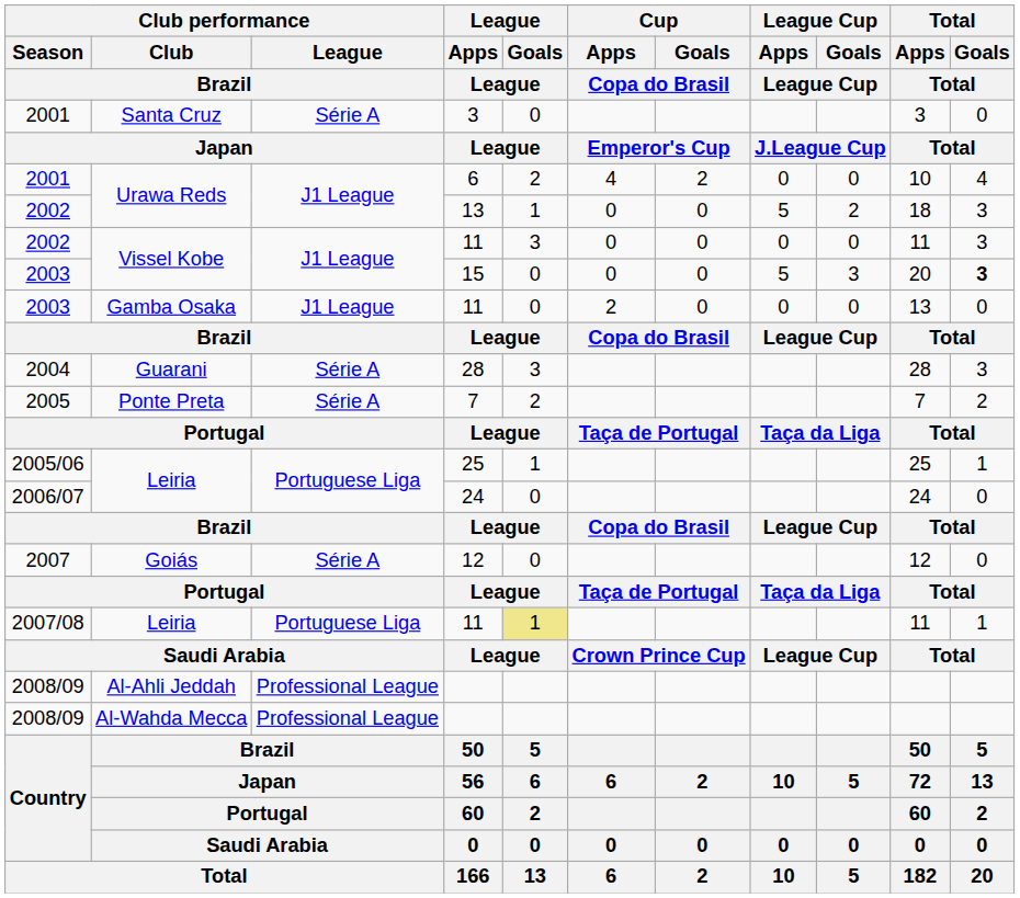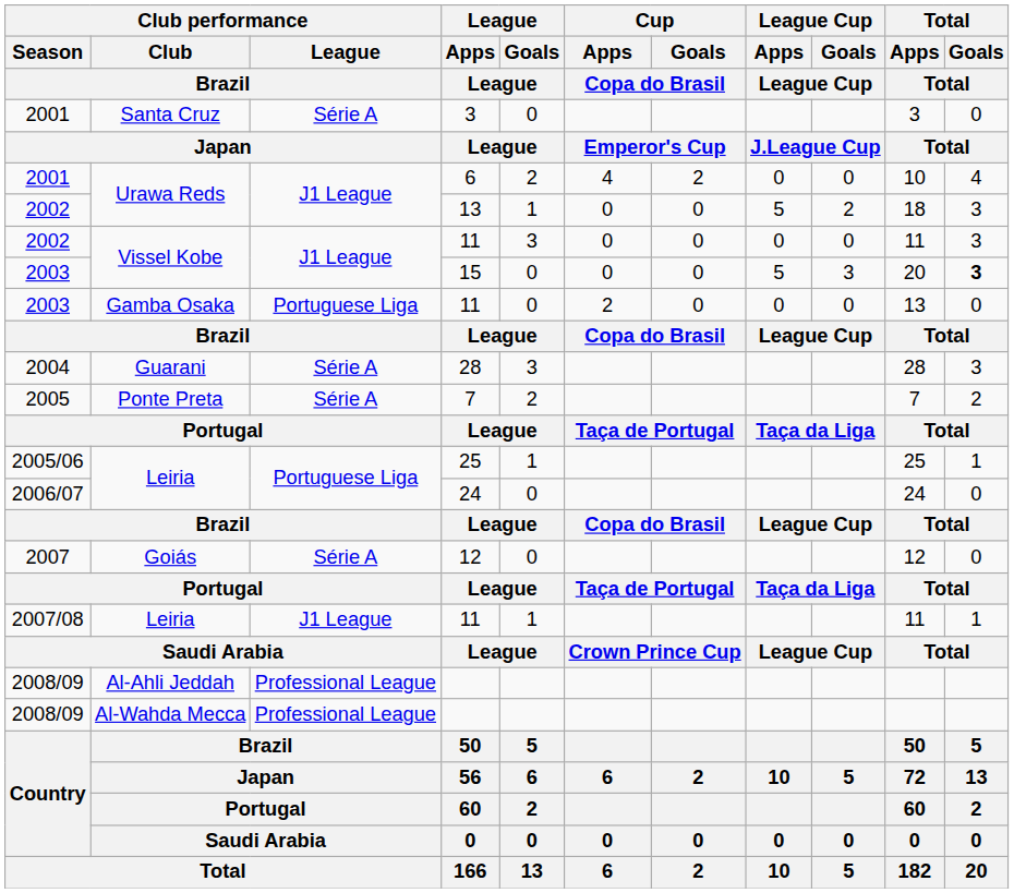 <table class="wikitable" style="text-align:center;">
 <tr>
 <th colspan=3>Club performance</th>
 <th colspan=2>League</th>
 <th colspan=2>Cup</th>
 <th colspan=2>League Cup</th>
 <th colspan=2>Total</th>
 </tr>
 <tr>
 <th>Season</th>
 <th>Club</th>
 <th>League</th>
 <th>Apps</th>
 <th>Goals</th>
 <th>Apps</th>
 <th>Goals</th>
 <th>Apps</th>
 <th>Goals</th>
 <th>Apps</th>
 <th>Goals</th>
 </tr>
 <tr>
 <th colspan=3>Brazil</th>
 <th colspan=2>League</th>
 <th colspan=2><a href='#'>Copa do Brasil</a></th>
 <th colspan=2>League Cup</th>
 <th colspan=2>Total</th>
 </tr>
 <tr>
 <td>2001</td>
 <td><a href='#'>Santa Cruz</a></td>
 <td><a href='#'>Série A</a></td>
 <td>3</td>
 <td>0</td>
 <td></td>
 <td></td>
 <td></td>
 <td></td>
 <td>3</td>
 <td>0</td>
 </tr>
 <tr>
 <th colspan=3>Japan</th>
 <th colspan=2>League</th>
 <th colspan=2><a href='#'>Emperor's Cup</a></th>
 <th colspan=2><a href='#'>J.League Cup</a></th>
 <th colspan=2>Total</th>
 </tr>
 <tr>
 <td><a href='#'>2001</a></td>
 <td rowspan="2"><a href='#'>Urawa Reds</a></td>
 <td rowspan="2"><a href='#'>J1 League</a></td>
 <td>6</td>
 <td>2</td>
 <td>4</td>
 <td>2</td>
 <td>0</td>
 <td>0</td>
 <td>10</td>
 <td>4</td>
 </tr>
 <tr>
 <td><a href='#'>2002</a></td>
 <td>13</td>
 <td>1</td>
 <td>0</td>
 <td>0</td>
 <td>5</td>
 <td>2</td>
 <td>18</td>
 <td>3</td>
 </tr>
 <tr>
 <td><a href='#'>2002</a></td>
 <td rowspan="2"><a href='#'>Vissel Kobe</a></td>
 <td rowspan="2"><a href='#'>J1 League</a></td>
 <td>11</td>
 <td>3</td>
 <td>0</td>
 <td>0</td>
 <td>0</td>
 <td>0</td>
 <td>11</td>
 <td>3</td>
 </tr>
 <tr>
 <td><a href='#'>2003</a></td>
 <td>15</td>
 <td>0</td>
 <td>0</td>
 <td>0</td>
 <td>5</td>
 <td>3</td>
 <td>20</td>
 <td><strong>3</strong></td>
 </tr>
 <tr>
 <td><a href='#'>2003</a></td>
 <td><a href='#'>Gamba Osaka</a></td>
-<td><a href='#'>J1 League</a></td>
+<td><a href='#'>Portuguese Liga</a></td>
 <td>11</td>
 <td>0</td>
 <td>2</td>
 <td>0</td>
 <td>0</td>
 <td>0</td>
 <td>13</td>
 <td>0</td>
 </tr>
 <tr>
 <th colspan=3>Brazil</th>
 <th colspan=2>League</th>
 <th colspan=2><a href='#'>Copa do Brasil</a></th>
 <th colspan=2>League Cup</th>
 <th colspan=2>Total</th>
 </tr>
 <tr>
 <td>2004</td>
 <td><a href='#'>Guarani</a></td>
 <td><a href='#'>Série A</a></td>
 <td>28</td>
 <td>3</td>
 <td></td>
 <td></td>
 <td></td>
 <td></td>
 <td>28</td>
 <td>3</td>
 </tr>
 <tr>
 <td>2005</td>
 <td><a href='#'>Ponte Preta</a></td>
 <td><a href='#'>Série A</a></td>
 <td>7</td>
 <td>2</td>
 <td></td>
 <td></td>
 <td></td>
 <td></td>
 <td>7</td>
 <td>2</td>
 </tr>
 <tr>
 <th colspan=3>Portugal</th>
 <th colspan=2>League</th>
 <th colspan=2><a href='#'>Taça de Portugal</a></th>
 <th colspan=2><a href='#'>Taça da Liga</a></th>
 <th colspan=2>Total</th>
 </tr>
 <tr>
 <td>2005/06</td>
 <td rowspan="2"><a href='#'>Leiria</a></td>
 <td rowspan="2"><a href='#'>Portuguese Liga</a></td>
 <td>25</td>
 <td>1</td>
 <td></td>
 <td></td>
 <td></td>
 <td></td>
 <td>25</td>
 <td>1</td>
 </tr>
 <tr>
 <td>2006/07</td>
 <td>24</td>
 <td>0</td>
 <td></td>
 <td></td>
 <td></td>
 <td></td>
 <td>24</td>
 <td>0</td>
 </tr>
 <tr>
 <th colspan=3>Brazil</th>
 <th colspan=2>League</th>
 <th colspan=2><a href='#'>Copa do Brasil</a></th>
 <th colspan=2>League Cup</th>
 <th colspan=2>Total</th>
 </tr>
 <tr>
 <td>2007</td>
 <td><a href='#'>Goiás</a></td>
 <td><a href='#'>Série A</a></td>
 <td>12</td>
 <td>0</td>
 <td></td>
 <td></td>
 <td></td>
 <td></td>
 <td>12</td>
 <td>0</td>
 </tr>
 <tr>
 <th colspan=3>Portugal</th>
 <th colspan=2>League</th>
 <th colspan=2><a href='#'>Taça de Portugal</a></th>
 <th colspan=2><a href='#'>Taça da Liga</a></th>
 <th colspan=2>Total</th>
 </tr>
 <tr>
 <td>2007/08</td>
 <td><a href='#'>Leiria</a></td>
-<td><a href='#'>Portuguese Liga</a></td>
+<td><a href='#'>J1 League</a></td>
 <td>11</td>
-<td style="background: khaki;">1</td>
+<td>1</td>
 <td></td>
 <td></td>
 <td></td>
 <td></td>
 <td>11</td>
 <td>1</td>
 </tr>
 <tr>
 <th colspan=3>Saudi Arabia</th>
 <th colspan=2>League</th>
 <th colspan=2><a href='#'>Crown Prince Cup</a></th>
 <th colspan=2>League Cup</th>
 <th colspan=2>Total</th>
 </tr>
 <tr>
 <td>2008/09</td>
 <td><a href='#'>Al-Ahli Jeddah</a></td>
 <td><a href='#'>Professional League</a></td>
 <td></td>
 <td></td>
 <td></td>
 <td></td>
 <td></td>
 <td></td>
 <td></td>
 <td></td>
 </tr>
 <tr>
 <td>2008/09</td>
 <td><a href='#'>Al-Wahda Mecca</a></td>
 <td><a href='#'>Professional League</a></td>
 <td></td>
 <td></td>
 <td></td>
 <td></td>
 <td></td>
 <td></td>
 <td></td>
 <td></td>
 </tr>
 <tr>
 <th rowspan=4>Country</th>
 <th colspan=2>Brazil</th>
 <th>50</th>
 <th>5</th>
 <th></th>
 <th></th>
 <th></th>
 <th></th>
 <th>50</th>
 <th>5</th>
 </tr>
 <tr>
 <th colspan=2>Japan</th>
 <th>56</th>
 <th>6</th>
 <th>6</th>
 <th>2</th>
 <th>10</th>
 <th>5</th>
 <th>72</th>
 <th>13</th>
 </tr>
 <tr>
 <th colspan=2>Portugal</th>
 <th>60</th>
 <th>2</th>
 <th></th>
 <th></th>
 <th></th>
 <th></th>
 <th>60</th>
 <th>2</th>
 </tr>
 <tr>
 <th colspan=2>Saudi Arabia</th>
 <th>0</th>
 <th>0</th>
 <th>0</th>
 <th>0</th>
 <th>0</th>
 <th>0</th>
 <th>0</th>
 <th>0</th>
 </tr>
 <tr>
 <th colspan=3>Total</th>
 <th>166</th>
 <th>13</th>
 <th>6</th>
 <th>2</th>
 <th>10</th>
 <th>5</th>
 <th>182</th>
 <th>20</th>
 </tr>
 </table>
